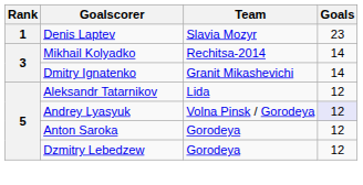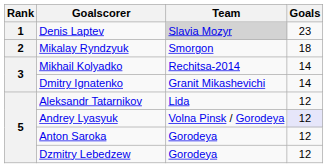 <table class="wikitable" style="font-size: 95%;">
 <tr>
 <th>Rank</th>
 <th width=170>Goalscorer</th>
 <th>Team</th>
 <th>Goals</th>
 </tr>
 <tr>
 <th align="center">1</th>
 <td> <a href='#'>Denis Laptev</a></td>
-<td><a href='#'>Slavia Mozyr</a></td>
+<td style="background: lightgrey;"><a href='#'>Slavia Mozyr</a></td>
 <td align="center">23</td>
+</tr>
+<tr>
+<th align="center">2</th>
+<td> <a href='#'>Mikalay Ryndzyuk</a></td>
+<td><a href='#'>Smorgon</a></td>
+<td align="center">18</td>
 </tr>
 <tr>
 <th align="center" rowspan="2">3</th>
 <td> <a href='#'>Mikhail Kolyadko</a></td>
 <td><a href='#'>Rechitsa-2014</a></td>
 <td align="center">14</td>
 </tr>
 <tr>
 <td> <a href='#'>Dmitry Ignatenko</a></td>
 <td><a href='#'>Granit Mikashevichi</a></td>
 <td align="center">14</td>
 </tr>
 <tr>
 <th align="center" rowspan="4">5</th>
 <td> <a href='#'>Aleksandr Tatarnikov</a></td>
 <td><a href='#'>Lida</a></td>
 <td align="center">12</td>
 </tr>
 <tr>
 <td> <a href='#'>Andrey Lyasyuk</a></td>
 <td><a href='#'>Volna Pinsk</a> / <a href='#'>Gorodeya</a></td>
 <td align="center" style="background: lavender;">12</td>
 </tr>
 <tr>
 <td> <a href='#'>Anton Saroka</a></td>
 <td><a href='#'>Gorodeya</a></td>
 <td align="center">12</td>
 </tr>
 <tr>
 <td> <a href='#'>Dzmitry Lebedzew</a></td>
 <td><a href='#'>Gorodeya</a></td>
 <td align="center">12</td>
 </tr>
 </table>
